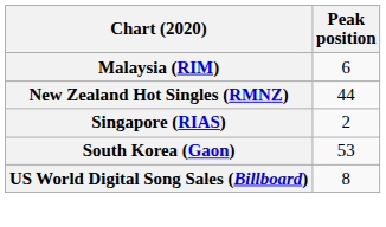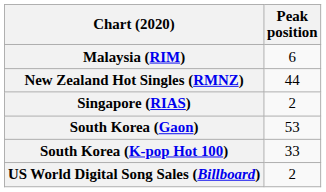 <table class="wikitable sortable plainrowheaders" style="text-align:center">
 <tr>
 <th scope="col">Chart (2020)</th>
 <th scope="col">Peak<br>position</th>
 </tr>
 <tr>
 <th scope="row">Malaysia (<a href='#'>RIM</a>)</th>
 <td>6</td>
 </tr>
 <tr>
 <th scope="row">New Zealand Hot Singles (<a href='#'>RMNZ</a>)</th>
 <td>44</td>
 </tr>
 <tr>
 <th scope="row">Singapore (<a href='#'>RIAS</a>)</th>
 <td>2</td>
 </tr>
 <tr>
 <th scope="row">South Korea (<a href='#'>Gaon</a>)</th>
 <td>53</td>
 </tr>
 <tr>
+<th scope="row">South Korea (<a href='#'>K-pop Hot 100</a>)</th>
+<td>33</td>
+</tr>
+<tr>
 <th scope="row">US World Digital Song Sales (<em><a href='#'>Billboard</a></em>)</th>
-<td>8</td>
+<td>2</td>
 </tr>
 </table>
